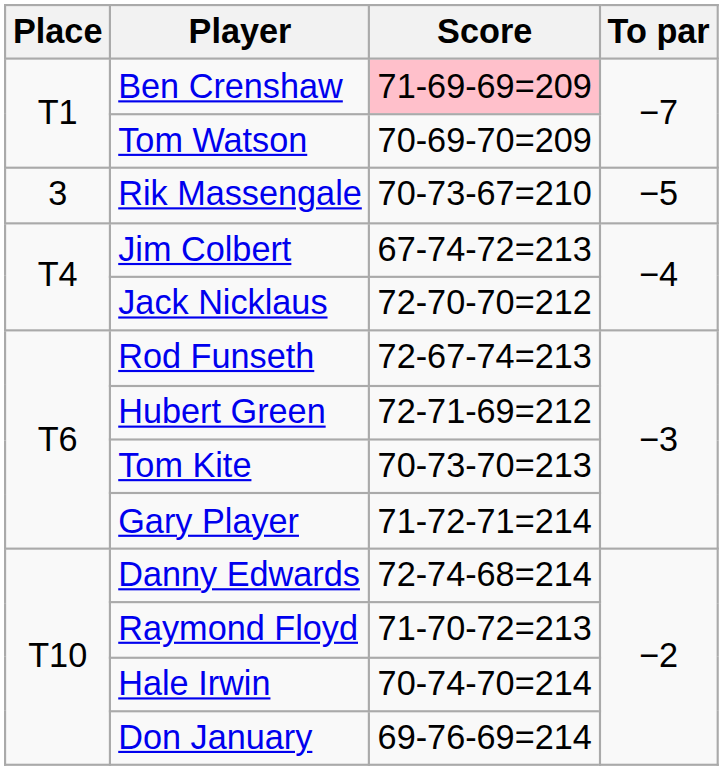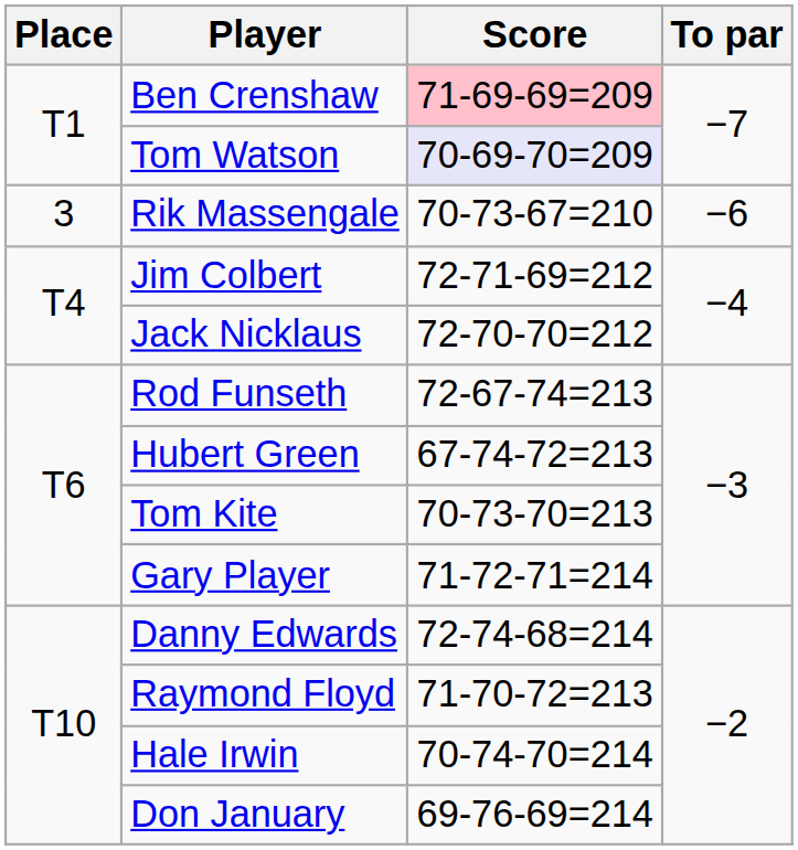 <table class="wikitable">
 <tr>
 <th>Place</th>
 <th>Player</th>
 <th>Score</th>
 <th>To par</th>
 </tr>
 <tr>
 <td rowspan=2 align="center">T1</td>
 <td> <a href='#'>Ben Crenshaw</a></td>
 <td style="background: pink;">71-69-69=209</td>
 <td rowspan=2 align="center">−7</td>
 </tr>
 <tr>
 <td> <a href='#'>Tom Watson</a></td>
-<td>70-69-70=209</td>
+<td style="background: lavender;">70-69-70=209</td>
 </tr>
 <tr>
 <td align="center">3</td>
 <td> <a href='#'>Rik Massengale</a></td>
 <td>70-73-67=210</td>
-<td align="center">−5</td>
+<td align="center">−6</td>
 </tr>
 <tr>
 <td rowspan=2 align="center">T4</td>
 <td> <a href='#'>Jim Colbert</a></td>
-<td>67-74-72=213</td>
+<td>72-71-69=212</td>
 <td rowspan=2 align="center">−4</td>
 </tr>
 <tr>
 <td> <a href='#'>Jack Nicklaus</a></td>
 <td>72-70-70=212</td>
 </tr>
 <tr>
 <td rowspan=4 align="center">T6</td>
 <td> <a href='#'>Rod Funseth</a></td>
 <td>72-67-74=213</td>
 <td rowspan=4 align="center">−3</td>
 </tr>
 <tr>
 <td> <a href='#'>Hubert Green</a></td>
-<td>72-71-69=212</td>
+<td>67-74-72=213</td>
 </tr>
 <tr>
 <td> <a href='#'>Tom Kite</a></td>
 <td>70-73-70=213</td>
 </tr>
 <tr>
 <td> <a href='#'>Gary Player</a></td>
 <td>71-72-71=214</td>
 </tr>
 <tr>
 <td rowspan=4 align="center">T10</td>
 <td> <a href='#'>Danny Edwards</a></td>
 <td>72-74-68=214</td>
 <td rowspan=4 align="center">−2</td>
 </tr>
 <tr>
 <td> <a href='#'>Raymond Floyd</a></td>
 <td>71-70-72=213</td>
 </tr>
 <tr>
 <td> <a href='#'>Hale Irwin</a></td>
 <td>70-74-70=214</td>
 </tr>
 <tr>
 <td> <a href='#'>Don January</a></td>
 <td>69-76-69=214</td>
 </tr>
 </table>
